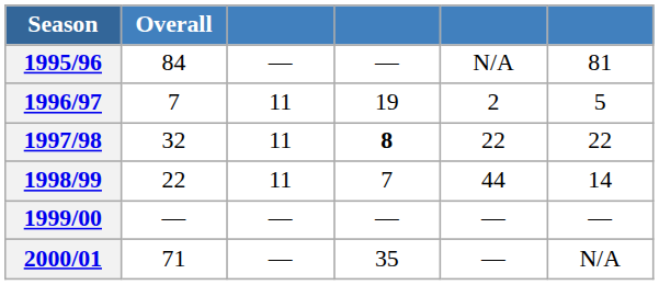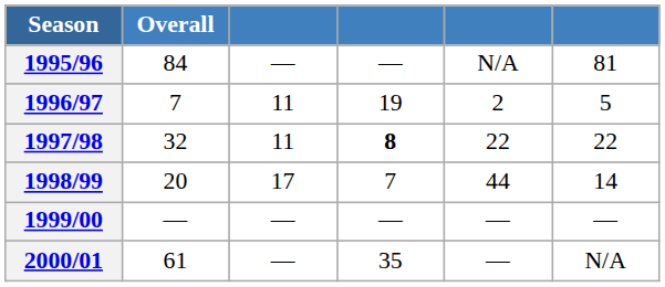 <table class="wikitable" style="font-size:86%; text-align:center; border:grey solid 1px; border-collapse:collapse; background:#ffffff;">
 <tr>
 <th style="background-color:#369; color:white; width:60px;"> Season </th>
 <th style="background-color:#4180be; color:white; width:55px;">Overall</th>
 <th style="background-color:#4180be; color:white; width:55px;"></th>
 <th style="background-color:#4180be; color:white; width:55px;"></th>
 <th style="background-color:#4180be; color:white; width:55px;"></th>
 <th style="background-color:#4180be; color:white; width:55px;"></th>
 </tr>
 <tr>
 <th scope=row align=center><a href='#'>1995/96</a></th>
 <td align=center>84</td>
 <td align=center>—</td>
 <td align=center>—</td>
 <td align=center>N/A</td>
 <td align=center>81</td>
 </tr>
 <tr>
 <th scope=row align=center><a href='#'>1996/97</a></th>
 <td align=center>7</td>
 <td align=center>11</td>
 <td align=center>19</td>
 <td align=center>2</td>
 <td align=center>5</td>
 </tr>
 <tr>
 <th scope=row align=center><a href='#'>1997/98</a></th>
 <td align=center>32</td>
 <td align=center>11</td>
 <td align=center><strong>8</strong></td>
 <td align=center>22</td>
 <td align=center>22</td>
 </tr>
 <tr>
 <th scope=row align=center><a href='#'>1998/99</a></th>
-<td align=center>22</td>
-<td align=center>11</td>
+<td align=center>20</td>
+<td align=center>17</td>
 <td align=center>7</td>
 <td align=center>44</td>
 <td align=center>14</td>
 </tr>
 <tr>
 <th scope=row align=center><a href='#'>1999/00</a></th>
 <td align=center>—</td>
 <td align=center>—</td>
 <td align=center>—</td>
 <td align=center>—</td>
 <td align=center>—</td>
 </tr>
 <tr>
 <th scope=row align=center><a href='#'>2000/01</a></th>
-<td align=center>71</td>
+<td align=center>61</td>
 <td align=center>—</td>
 <td align=center>35</td>
 <td align=center>—</td>
 <td align=center>N/A</td>
 </tr>
 </table>
